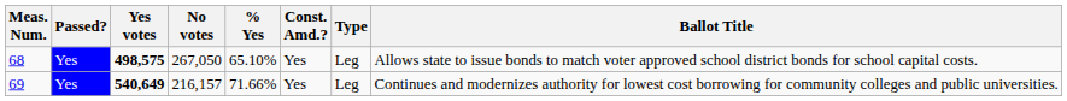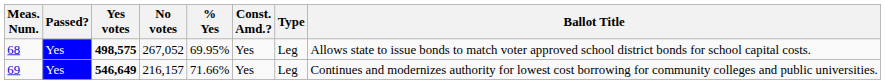 <table class="wikitable sortable">
 <tr>
 <th>Meas.<br>Num.</th>
 <th>Passed?</th>
 <th>Yes<br>votes</th>
 <th>No<br>votes</th>
 <th>%<br>Yes</th>
 <th>Const.<br>Amd.?</th>
 <th>Type</th>
 <th>Ballot Title</th>
 </tr>
 <tr>
 <td><a href='#'>68</a></td>
 <td style="background:blue;color:white">Yes</td>
 <td><strong>498,575</strong></td>
-<td>267,050</td>
-<td>65.10%</td>
+<td>267,052</td>
+<td>69.95%</td>
 <td>Yes</td>
 <td>Leg</td>
 <td style="text-align: left">Allows state to issue bonds to match voter approved school district bonds for school capital costs.</td>
 </tr>
 <tr>
 <td><a href='#'>69</a></td>
 <td style="background:blue;color:white">Yes</td>
-<td><strong>540,649</strong></td>
+<td><strong>546,649</strong></td>
 <td>216,157</td>
 <td>71.66%</td>
 <td>Yes</td>
 <td>Leg</td>
 <td style="text-align: left">Continues and modernizes authority for lowest cost borrowing for community colleges and public universities.</td>
 </tr>
 </table>
